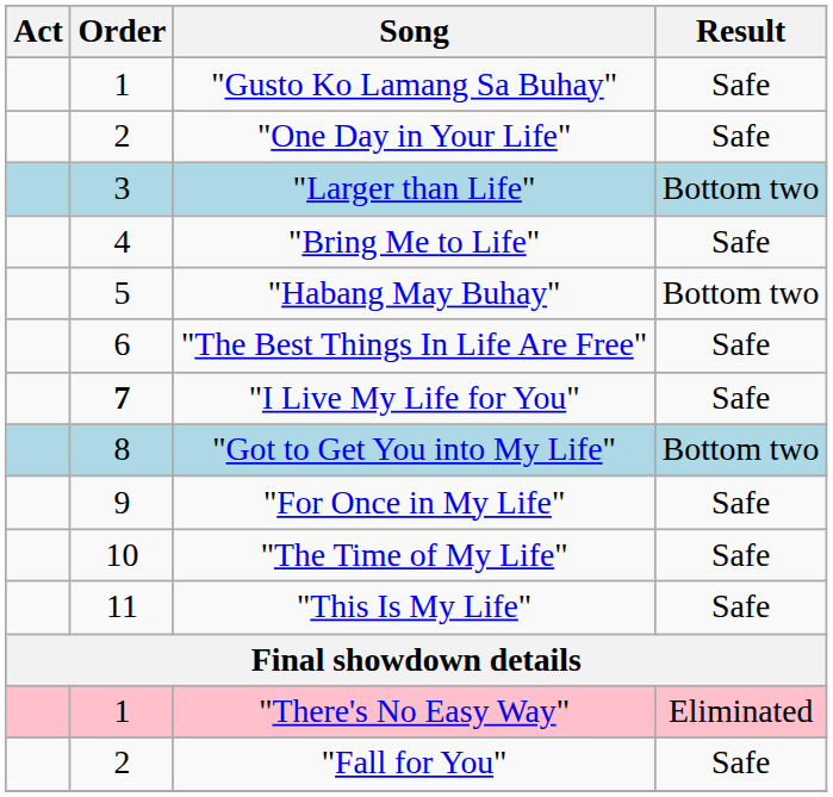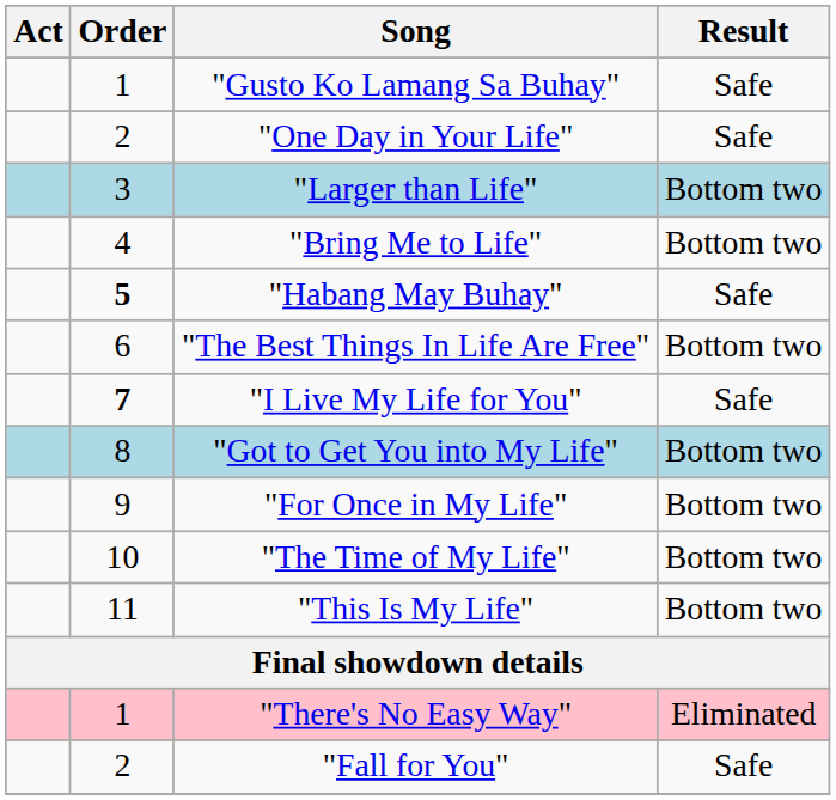 <table class="wikitable" style="text-align:center;">
 <tr>
 <th scope="col" style="text-align:center;">Act</th>
 <th scope="col" style="text-align:center;">Order</th>
 <th scope="col" style="text-align:center;">Song</th>
 <th scope="col" style="text-align:center;">Result</th>
 </tr>
 <tr style="text-align:center;">
 <td></td>
 <td>1</td>
 <td>"<a href='#'>Gusto Ko Lamang Sa Buhay</a>"</td>
 <td>Safe</td>
 </tr>
 <tr style="text-align:center;">
 <td></td>
 <td>2</td>
 <td>"<a href='#'>One Day in Your Life</a>"</td>
 <td>Safe</td>
 </tr>
 <tr style="text-align:center; background:lightblue">
 <td></td>
 <td>3</td>
 <td>"<a href='#'>Larger than Life</a>"</td>
 <td>Bottom two</td>
 </tr>
 <tr style="text-align:center;">
 <td></td>
 <td>4</td>
 <td>"<a href='#'>Bring Me to Life</a>"</td>
-<td>Safe</td>
+<td>Bottom two</td>
 </tr>
 <tr style="text-align:center;">
 <td></td>
-<td>5</td>
+<td><strong>5</strong></td>
 <td>"<a href='#'>Habang May Buhay</a>"</td>
-<td>Bottom two</td>
+<td>Safe</td>
 </tr>
 <tr style="text-align:center;">
 <td></td>
 <td>6</td>
 <td>"<a href='#'>The Best Things In Life Are Free</a>"</td>
-<td>Safe</td>
+<td>Bottom two</td>
 </tr>
 <tr style="text-align:center;">
 <td></td>
 <td><strong>7</strong></td>
 <td>"<a href='#'>I Live My Life for You</a>"</td>
 <td>Safe</td>
 </tr>
 <tr style="text-align:center; background:lightblue">
 <td></td>
 <td>8</td>
 <td>"<a href='#'>Got to Get You into My Life</a>"</td>
 <td>Bottom two</td>
 </tr>
 <tr style="text-align:center;">
 <td></td>
 <td>9</td>
 <td>"<a href='#'>For Once in My Life</a>"</td>
-<td>Safe</td>
+<td>Bottom two</td>
 </tr>
 <tr style="text-align:center;">
 <td></td>
 <td>10</td>
 <td>"<a href='#'>The Time of My Life</a>"</td>
-<td>Safe</td>
+<td>Bottom two</td>
 </tr>
 <tr style="text-align:center;">
 <td></td>
 <td>11</td>
 <td>"<a href='#'>This Is My Life</a>"</td>
-<td>Safe</td>
+<td>Bottom two</td>
 </tr>
 <tr>
 <th colspan="5">Final showdown details</th>
 </tr>
 <tr>
 <td style="background:pink;"></td>
 <td style="background:pink;">1</td>
 <td style="background:pink;">"<a href='#'>There's No Easy Way</a>"</td>
 <td style="background:pink;">Eliminated</td>
 </tr>
 <tr>
 <td></td>
 <td>2</td>
 <td>"<a href='#'>Fall for You</a>"</td>
 <td>Safe</td>
 </tr>
 <tr>
 </tr>
 </table>
